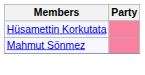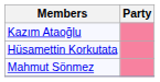 <table class=wikitable style="border:1px solid #8888aa; background-color:#f7f8ff; padding:0px; font-size:90%;">
 <tr>
 <th>Members</th>
 <th>Party</th>
+</tr>
+<tr>
+<td><a href='#'>Kazım Ataoğlu</a></td>
+<td style="background: #F7819F"></td>
 </tr>
 <tr>
 <td><a href='#'>Hüsamettin Korkutata</a></td>
 <td style="background: #F7819F"></td>
 </tr>
 <tr>
 <td><a href='#'>Mahmut Sönmez</a></td>
 <td style="background: #F7819F"></td>
 </tr>
 <tr>
 </tr>
 </table>
